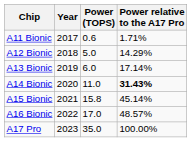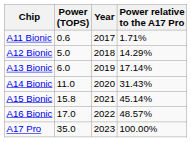 <table class="wikitable">
 <tr>
 <th>Chip</th>
+<th>Power<br>(TOPS)</th>
 <th>Year</th>
-<th>Power<br>(TOPS)</th>
 <th>Power relative<br>to the A17 Pro</th>
 </tr>
 <tr>
 <td><a href='#'>A11 Bionic</a></td>
+<td>0.6</td>
 <td>2017</td>
-<td>0.6</td>
 <td>1.71%</td>
 </tr>
 <tr>
 <td><a href='#'>A12 Bionic</a></td>
+<td>5.0</td>
 <td>2018</td>
-<td>5.0</td>
 <td>14.29%</td>
 </tr>
 <tr>
 <td><a href='#'>A13 Bionic</a></td>
+<td>6.0</td>
 <td>2019</td>
-<td>6.0</td>
 <td>17.14%</td>
 </tr>
 <tr>
 <td><a href='#'>A14 Bionic</a></td>
+<td>11.0</td>
 <td>2020</td>
-<td>11.0</td>
-<td><strong>31.43%</strong></td>
+<td>31.43%</td>
 </tr>
 <tr>
 <td><a href='#'>A15 Bionic</a></td>
+<td>15.8</td>
 <td>2021</td>
-<td>15.8</td>
 <td>45.14%</td>
 </tr>
 <tr>
 <td><a href='#'>A16 Bionic</a></td>
+<td>17.0</td>
 <td>2022</td>
-<td>17.0</td>
 <td>48.57%</td>
 </tr>
 <tr>
 <td><a href='#'>A17 Pro</a></td>
+<td>35.0</td>
 <td>2023</td>
-<td>35.0</td>
 <td>100.00%</td>
 </tr>
 </table>
